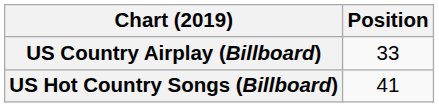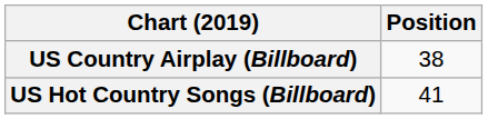 <table class="wikitable sortable plainrowheaders" style="text-align:center">
 <tr>
 <th>Chart (2019)</th>
 <th>Position</th>
 </tr>
 <tr>
 <th scope="row">US Country Airplay (<em>Billboard</em>)</th>
-<td>33</td>
+<td>38</td>
 </tr>
 <tr>
 <th scope="row">US Hot Country Songs (<em>Billboard</em>)</th>
 <td>41</td>
 </tr>
 </table>
